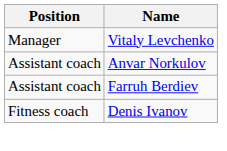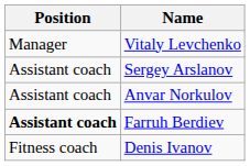 <table class="wikitable">
 <tr>
 <th>Position</th>
 <th>Name</th>
 </tr>
 <tr>
 <td>Manager</td>
 <td> <a href='#'>Vitaly Levchenko</a></td>
 </tr>
 <tr>
 <td>Assistant coach</td>
+<td> <a href='#'>Sergey Arslanov</a></td>
+</tr>
+<tr>
+<td>Assistant coach</td>
 <td> <a href='#'>Anvar Norkulov</a></td>
 </tr>
 <tr>
-<td>Assistant coach</td>
+<td><strong>Assistant coach</strong></td>
 <td> <a href='#'>Farruh Berdiev</a></td>
 </tr>
 <tr>
 <td>Fitness coach</td>
 <td> <a href='#'>Denis Ivanov</a></td>
 </tr>
 </table>
